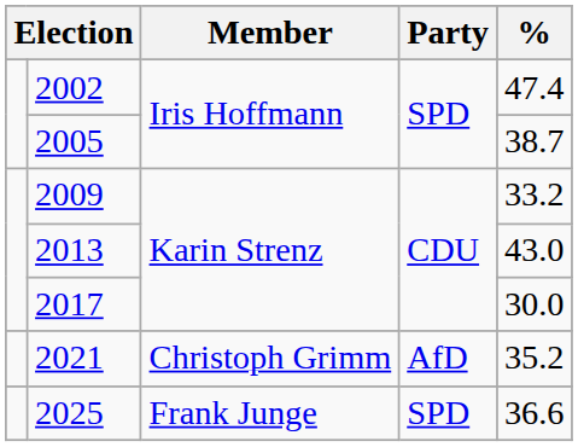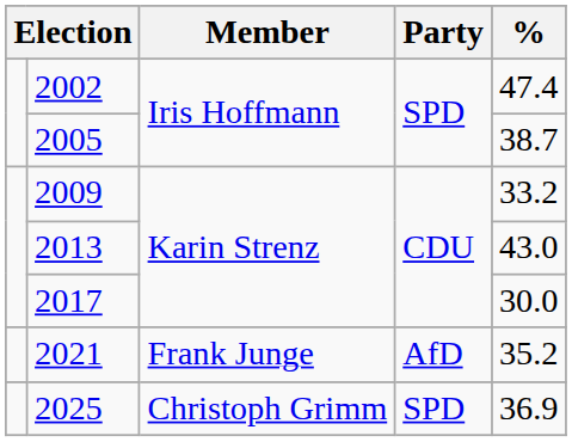 <table class=wikitable>
 <tr>
 <th colspan=2>Election</th>
 <th>Member</th>
 <th>Party</th>
 <th>%</th>
 </tr>
 <tr>
 <td rowspan=2 bgcolor=></td>
 <td><a href='#'>2002</a></td>
 <td rowspan=2><a href='#'>Iris Hoffmann</a></td>
 <td rowspan=2><a href='#'>SPD</a></td>
 <td align=right>47.4</td>
 </tr>
 <tr>
 <td><a href='#'>2005</a></td>
 <td align=right>38.7</td>
 </tr>
 <tr>
 <td rowspan=3 bgcolor=></td>
 <td><a href='#'>2009</a></td>
 <td rowspan=3><a href='#'>Karin Strenz</a></td>
 <td rowspan=3><a href='#'>CDU</a></td>
 <td align=right>33.2</td>
 </tr>
 <tr>
 <td><a href='#'>2013</a></td>
 <td align=right>43.0</td>
 </tr>
 <tr>
 <td><a href='#'>2017</a></td>
 <td align=right>30.0</td>
 </tr>
 <tr>
 <td bgcolor=></td>
 <td><a href='#'>2021</a></td>
-<td><a href='#'>Christoph Grimm</a></td>
+<td><a href='#'>Frank Junge</a></td>
 <td><a href='#'>AfD</a></td>
 <td align=right>35.2</td>
 </tr>
 <tr>
 <td bgcolor=></td>
 <td><a href='#'>2025</a></td>
-<td><a href='#'>Frank Junge</a></td>
+<td><a href='#'>Christoph Grimm</a></td>
 <td><a href='#'>SPD</a></td>
-<td align=right>36.6</td>
+<td align=right>36.9</td>
 </tr>
 </table>
